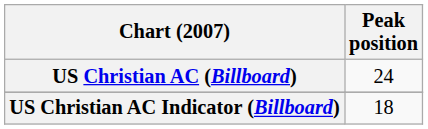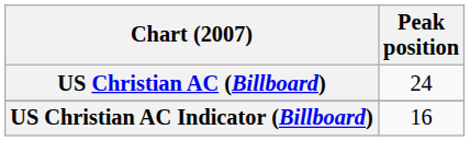 <table class="wikitable sortable plainrowheaders" style="text-align:center">
 <tr>
 <th scope="col">Chart (2007)</th>
 <th scope="col">Peak<br> position</th>
 </tr>
 <tr>
 <th scope="row" align="left">US <a href='#'>Christian AC</a> (<em><a href='#'>Billboard</a></em>)</th>
 <td>24</td>
 </tr>
 <tr>
 </tr>
 <tr>
 </tr>
 <tr>
 <th scope="row" align="left">US Christian AC Indicator (<em><a href='#'>Billboard</a></em>)</th>
-<td align="center">18</td>
+<td align="center">16</td>
 </tr>
 </table>
